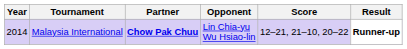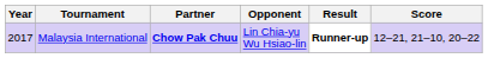 <table class="sortable wikitable" style="font-size: 90%;">
 <tr>
 <th>Year</th>
 <th>Tournament</th>
 <th>Partner</th>
 <th>Opponent</th>
+<th>Result</th>
 <th>Score</th>
-<th>Result</th>
 </tr>
 <tr style="background:#D8CEF6">
-<td align="center">2014</td>
+<td align="center">2017</td>
 <td align="left"><a href='#'>Malaysia International</a></td>
 <td align="left"><strong> <a href='#'>Chow Pak Chuu</a></strong></td>
 <td align="left"> <a href='#'>Lin Chia-yu</a> <br>  <a href='#'>Wu Hsiao-lin</a></td>
+<td style="text-align:left; background:white"> <strong>Runner-up</strong></td>
 <td align="left">12–21, 21–10, 20–22</td>
-<td style="text-align:left; background:white"> <strong>Runner-up</strong></td>
 </tr>
 </table>
